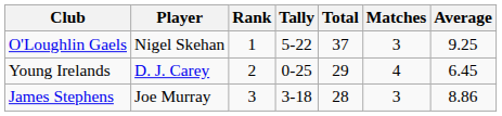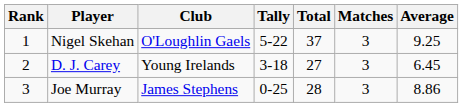 <table class="wikitable">
 <tr>
+<th>Rank</th>
+<th>Player</th>
 <th>Club</th>
-<th>Player</th>
-<th>Rank</th>
 <th>Tally</th>
 <th>Total</th>
 <th>Matches</th>
 <th>Average</th>
 </tr>
 <tr>
+<td rowspan=1 align=center>1</td>
+<td>Nigel Skehan</td>
 <td><a href='#'>O'Loughlin Gaels</a></td>
-<td>Nigel Skehan</td>
-<td rowspan=1 align=center>1</td>
 <td align=center>5-22</td>
 <td align=center>37</td>
 <td align=center>3</td>
 <td align=center>9.25</td>
 </tr>
 <tr>
+<td rowspan=1 align=center>2</td>
+<td><a href='#'>D. J. Carey</a></td>
 <td>Young Irelands</td>
-<td><a href='#'>D. J. Carey</a></td>
-<td rowspan=1 align=center>2</td>
-<td align=center>0-25</td>
-<td align=center>29</td>
-<td align=center>4</td>
+<td align=center>3-18</td>
+<td align=center>27</td>
+<td align=center>3</td>
 <td align=center>6.45</td>
 </tr>
 <tr>
+<td rowspan=1 align=center>3</td>
+<td>Joe Murray</td>
 <td><a href='#'>James Stephens</a></td>
-<td>Joe Murray</td>
-<td rowspan=1 align=center>3</td>
-<td align=center>3-18</td>
+<td align=center>0-25</td>
 <td align=center>28</td>
 <td align=center>3</td>
 <td align=center>8.86</td>
 </tr>
 </table>
